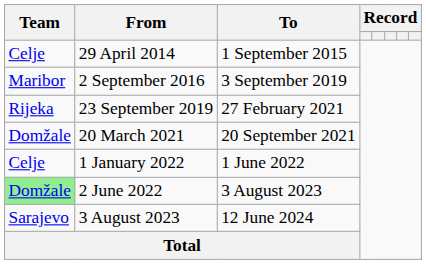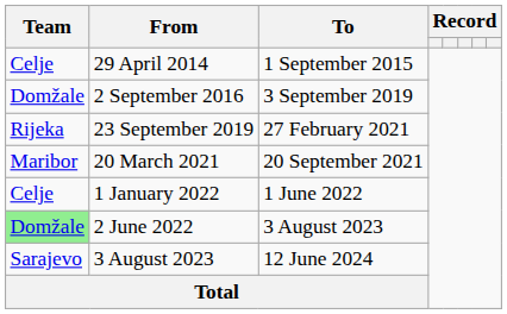 <table class=wikitable style="text-align: center">
 <tr>
 <th rowspan=2>Team</th>
 <th rowspan=2>From</th>
 <th rowspan=2>To</th>
 <th colspan=5>Record</th>
 </tr>
 <tr>
 <th></th>
 <th></th>
 <th></th>
 <th></th>
 <th></th>
 </tr>
 <tr>
 <td align=left><a href='#'>Celje</a></td>
 <td align=left>29 April 2014</td>
 <td align=left>1 September 2015<br></td>
 </tr>
 <tr>
-<td align=left><a href='#'>Maribor</a></td>
+<td align=left><a href='#'>Domžale</a></td>
 <td align=left>2 September 2016</td>
 <td align=left>3 September 2019<br></td>
 </tr>
 <tr>
 <td align=left><a href='#'>Rijeka</a></td>
 <td align=left>23 September 2019</td>
 <td align=left>27 February 2021<br></td>
 </tr>
 <tr>
-<td align=left><a href='#'>Domžale</a></td>
+<td align=left><a href='#'>Maribor</a></td>
 <td align=left>20 March 2021</td>
 <td align=left>20 September 2021<br></td>
 </tr>
 <tr>
 <td align=left><a href='#'>Celje</a></td>
 <td align=left>1 January 2022</td>
 <td align=left>1 June 2022<br></td>
 </tr>
 <tr>
 <td align=left style="background: lightgreen;"><a href='#'>Domžale</a></td>
 <td align=left>2 June 2022</td>
 <td align=left>3 August 2023<br></td>
 </tr>
 <tr>
 <td align=left><a href='#'>Sarajevo</a></td>
 <td align=left>3 August 2023</td>
 <td align=left>12 June 2024<br></td>
 </tr>
 <tr>
 <th colspan=3>Total<br></th>
 </tr>
 </table>
